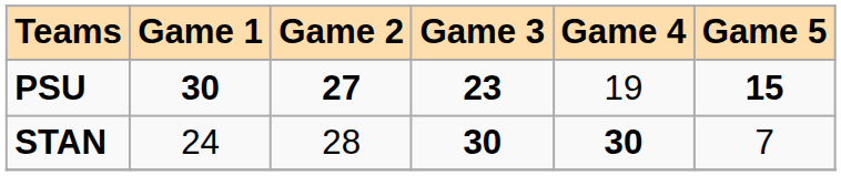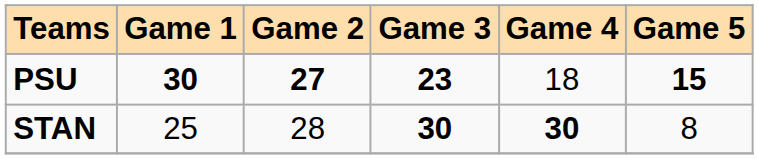 <table class="wikitable" align=right>
 <tr bgcolor=#ffdead align=center>
 <td colspan=1><strong>Teams</strong></td>
 <td colspan=1><strong>Game 1</strong></td>
 <td colspan=1><strong>Game 2</strong></td>
 <td colspan=1><strong>Game 3</strong></td>
 <td colspan=1><strong>Game 4</strong></td>
 <td colspan=1><strong>Game 5</strong></td>
 </tr>
 <tr>
 <td><strong>PSU</strong></td>
 <td align=center><strong>30</strong></td>
 <td align=center><strong>27</strong></td>
 <td align=center><strong>23</strong></td>
-<td align=center>19</td>
+<td align=center>18</td>
 <td align=center><strong>15</strong></td>
 </tr>
 <tr>
 <td><strong>STAN</strong></td>
-<td align=center>24</td>
+<td align=center>25</td>
 <td align=center>28</td>
 <td align=center><strong>30</strong></td>
 <td align=center><strong>30</strong></td>
-<td align=center>7</td>
+<td align=center>8</td>
 </tr>
 <tr>
 </tr>
 </table>
